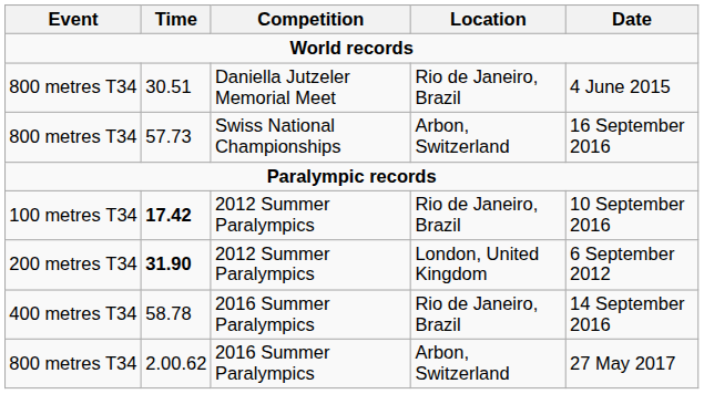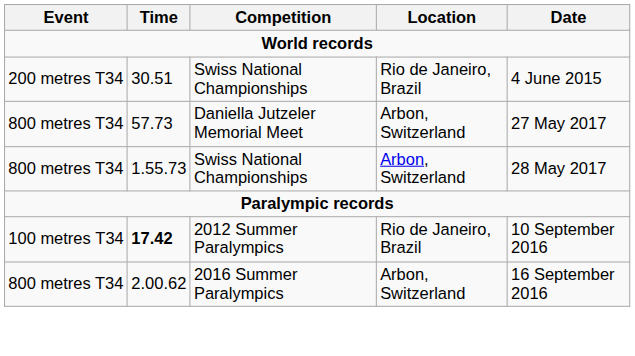 <table class="wikitable">
 <tr>
 <th>Event</th>
 <th>Time</th>
 <th>Competition</th>
 <th>Location</th>
 <th>Date</th>
 </tr>
 <tr>
 <td colspan="5" align="center"><strong>World records</strong></td>
 </tr>
 <tr>
-<td>800 metres T34</td>
+<td>200 metres T34</td>
 <td>30.51</td>
-<td>Daniella Jutzeler Memorial Meet</td>
+<td>Swiss National Championships</td>
 <td>Rio de Janeiro, Brazil</td>
 <td>4 June 2015</td>
 </tr>
 <tr>
 <td>800 metres T34</td>
 <td>57.73</td>
+<td>Daniella Jutzeler Memorial Meet</td>
+<td>Arbon, Switzerland</td>
+<td>27 May 2017</td>
+</tr>
+<tr>
+<td>800 metres T34</td>
+<td>1.55.73</td>
 <td>Swiss National Championships</td>
-<td>Arbon, Switzerland</td>
-<td>16 September 2016</td>
+<td><a href='#'>Arbon</a>, Switzerland</td>
+<td>28 May 2017</td>
 </tr>
 <tr>
 <td colspan="5" align="center"><strong>Paralympic records</strong></td>
 </tr>
 <tr>
 <td>100 metres T34</td>
 <td><strong>17.42</strong></td>
 <td>2012 Summer Paralympics</td>
 <td>Rio de Janeiro, Brazil</td>
 <td>10 September 2016</td>
 </tr>
 <tr>
-<td>200 metres T34</td>
-<td><strong>31.90</strong></td>
-<td>2012 Summer Paralympics</td>
-<td>London, United Kingdom</td>
-<td>6 September 2012</td>
-</tr>
-<tr>
-<td>400 metres T34</td>
-<td>58.78</td>
-<td>2016 Summer Paralympics</td>
-<td>Rio de Janeiro, Brazil</td>
-<td>14 September 2016</td>
-</tr>
-<tr>
 <td>800 metres T34</td>
 <td>2.00.62</td>
 <td>2016 Summer Paralympics</td>
 <td>Arbon, Switzerland</td>
-<td>27 May 2017</td>
+<td>16 September 2016</td>
 </tr>
 </table>
